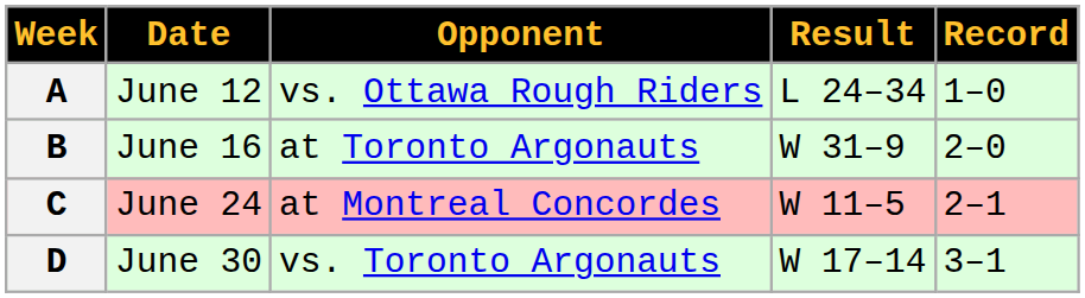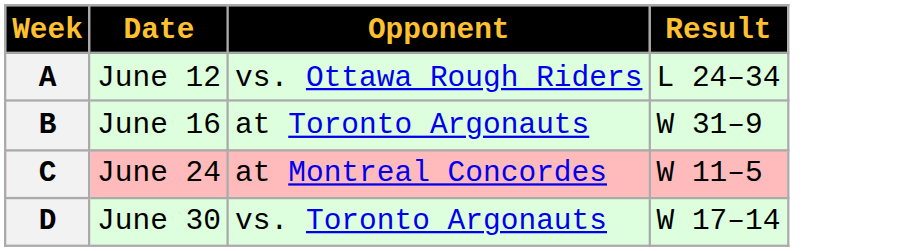 <table class="wikitable sortable">
 <tr>
 <th style="background:black;color:#FFC12D;">Week</th>
 <th style="background:black;color:#FFC12D;">Date</th>
 <th style="background:black;color:#FFC12D;">Opponent</th>
 <th style="background:black;color:#FFC12D;">Result</th>
-<th style="background:black;color:#FFC12D;">Record</th>
 </tr>
 <tr style="background:#ddffdd">
 <th>A</th>
 <td>June 12</td>
 <td>vs. <a href='#'>Ottawa Rough Riders</a></td>
 <td>L 24–34</td>
-<td>1–0</td>
 </tr>
 <tr style="background:#ddffdd">
 <th>B</th>
 <td>June 16</td>
 <td>at <a href='#'>Toronto Argonauts</a></td>
 <td>W 31–9</td>
-<td>2–0</td>
 </tr>
 <tr style="background:#ffbbbb">
 <th>C</th>
 <td>June 24</td>
 <td>at <a href='#'>Montreal Concordes</a></td>
 <td>W 11–5</td>
-<td>2–1</td>
 </tr>
 <tr style="background:#ddffdd">
 <th>D</th>
 <td>June 30</td>
 <td>vs. <a href='#'>Toronto Argonauts</a></td>
 <td>W 17–14</td>
-<td>3–1</td>
 </tr>
 </table>
